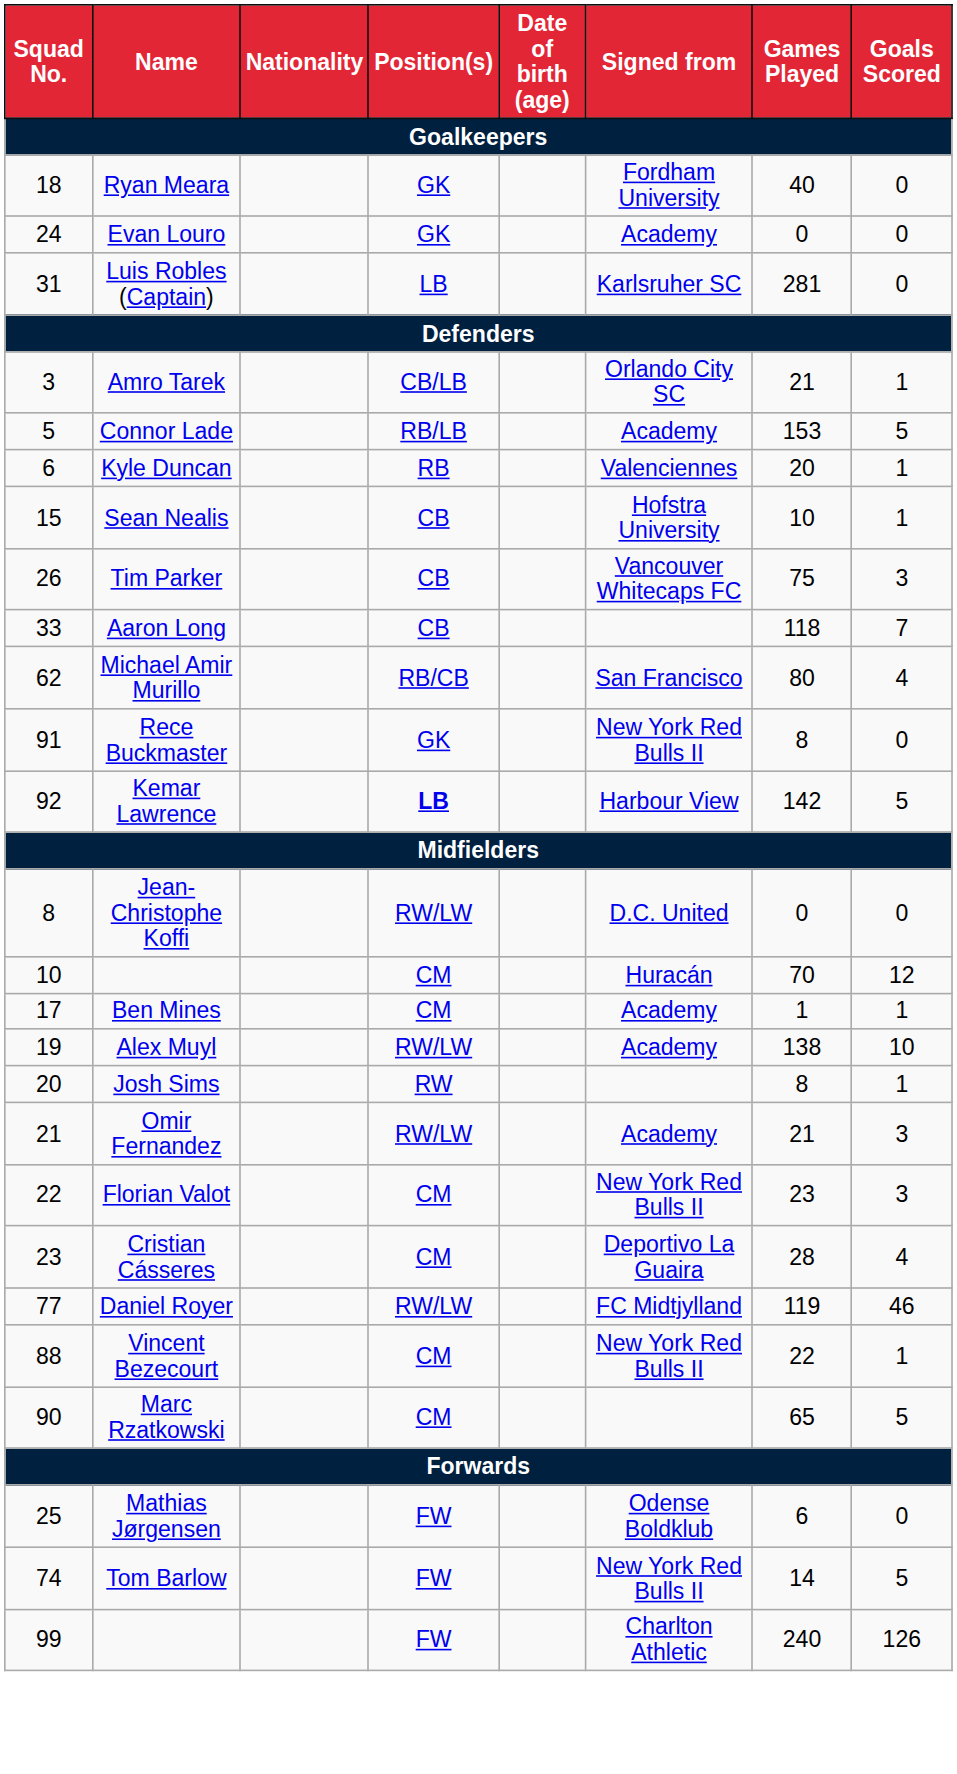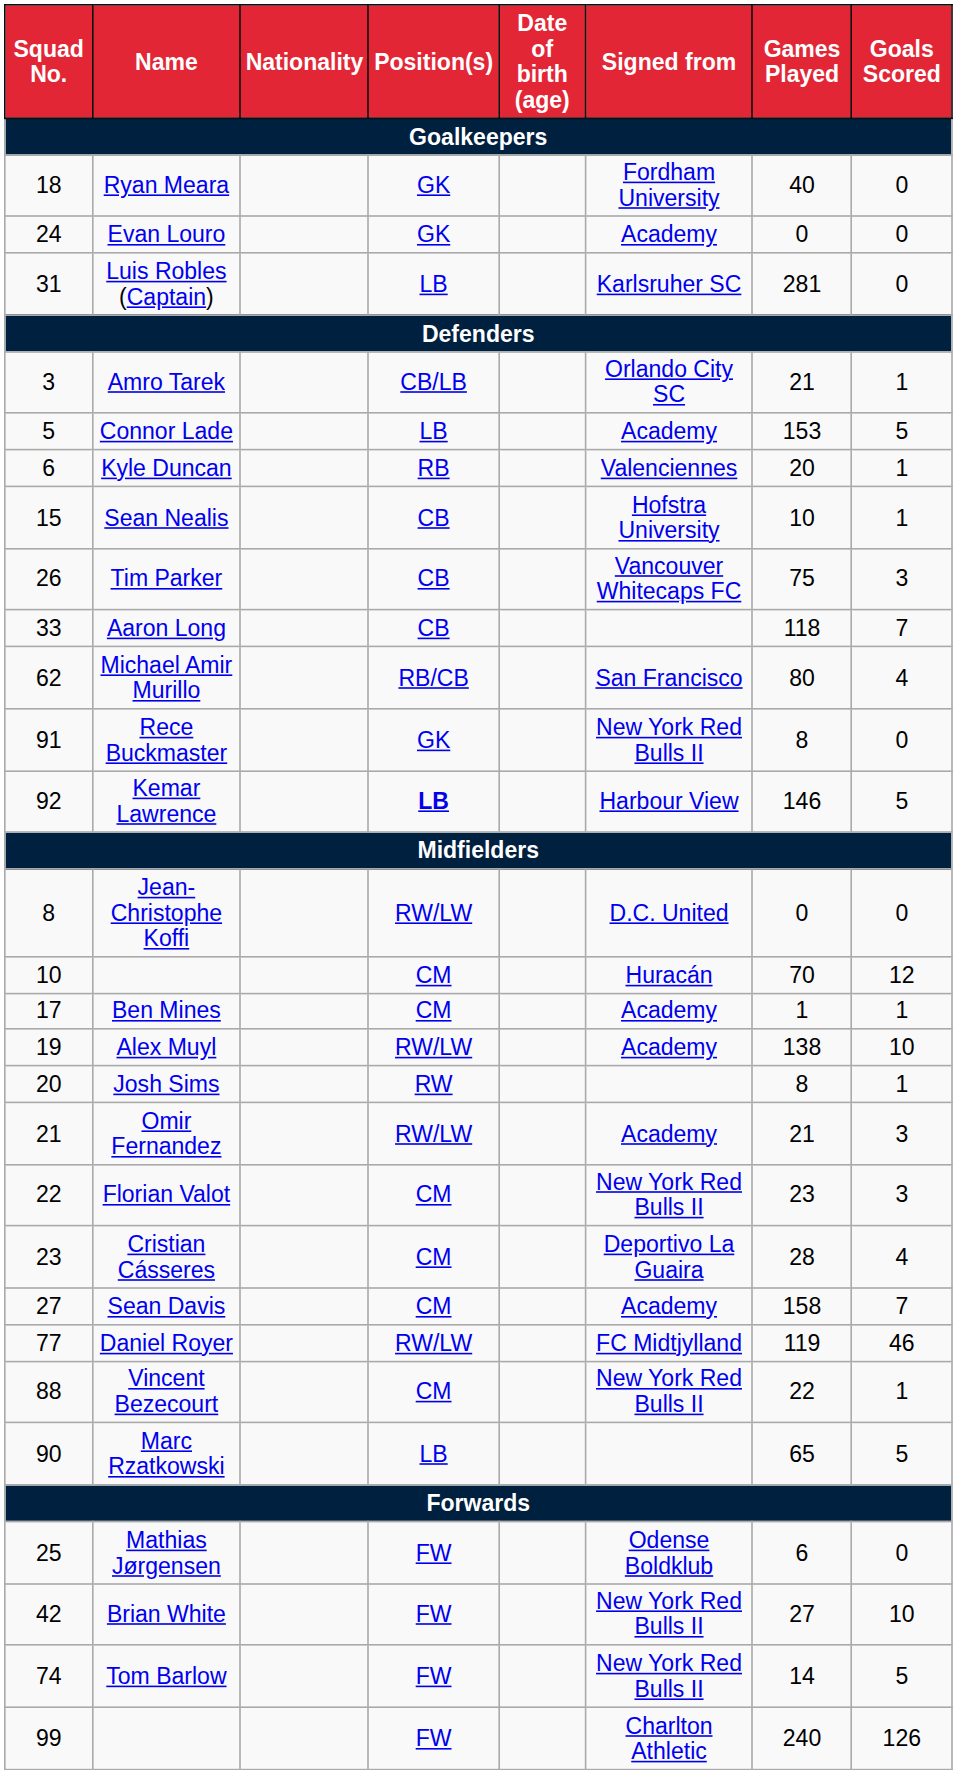 <table class="wikitable" style="text-align:center; font-size:90%; width:95%;">
 <tr>
 <th style="background:#E32636; color:#fff;  border:1px solid #0e0e0e; text-align:center;">Squad No.</th>
 <th style="background:#E32636; color:#fff;  border:1px solid #0e0e0e; text-align:center;">Name</th>
 <th style="background:#E32636; color:#fff;  border:1px solid #0e0e0e; text-align:center;">Nationality</th>
 <th style="background:#E32636; color:#fff;  border:1px solid #0e0e0e; text-align:center;">Position(s)</th>
 <th style="background:#E32636; color:#fff;  border:1px solid #0e0e0e; text-align:center;">Date of birth (age) </th>
 <th style="background:#E32636; color:#fff;  border:1px solid #0e0e0e; text-align:center;">Signed from</th>
 <th style="background:#E32636; color:#fff;  border:1px solid #0e0e0e; text-align:center;">Games Played</th>
 <th style="background:#E32636; color:#fff;  border:1px solid #0e0e0e; text-align:center;">Goals Scored</th>
 </tr>
 <tr>
 <th colspan="8" style="background:#002040; color:white; text-align:center;">Goalkeepers</th>
 </tr>
 <tr>
 <td>18</td>
 <td><a href='#'>Ryan Meara</a></td>
 <td></td>
 <td><a href='#'>GK</a></td>
 <td></td>
 <td> <a href='#'>Fordham University</a></td>
 <td>40</td>
 <td>0</td>
 </tr>
 <tr>
 <td>24</td>
 <td><a href='#'>Evan Louro</a></td>
 <td></td>
 <td><a href='#'>GK</a></td>
 <td></td>
 <td><a href='#'>Academy</a></td>
 <td>0</td>
 <td>0</td>
 </tr>
 <tr>
 <td>31</td>
 <td><a href='#'>Luis Robles</a> (<a href='#'>Captain</a>)</td>
 <td></td>
 <td><a href='#'>LB</a></td>
 <td></td>
 <td> <a href='#'>Karlsruher SC</a></td>
 <td>281</td>
 <td>0</td>
 </tr>
 <tr>
 <th colspan="8" style="background:#002040; color:white; text-align:center;">Defenders</th>
 </tr>
 <tr>
 <td>3</td>
 <td><a href='#'>Amro Tarek</a></td>
 <td></td>
 <td><a href='#'>CB/LB</a></td>
 <td></td>
 <td> <a href='#'>Orlando City SC</a></td>
 <td>21</td>
 <td>1</td>
 </tr>
 <tr>
 <td>5</td>
 <td><a href='#'>Connor Lade</a></td>
 <td></td>
-<td><a href='#'>RB/LB</a></td>
+<td><a href='#'>LB</a></td>
 <td></td>
 <td><a href='#'>Academy</a></td>
 <td>153</td>
 <td>5</td>
 </tr>
 <tr>
 <td>6</td>
 <td><a href='#'>Kyle Duncan</a></td>
 <td></td>
 <td><a href='#'>RB</a></td>
 <td></td>
 <td> <a href='#'>Valenciennes</a></td>
 <td>20</td>
 <td>1</td>
 </tr>
 <tr>
 <td>15</td>
 <td><a href='#'>Sean Nealis</a></td>
 <td></td>
 <td><a href='#'>CB</a></td>
 <td></td>
 <td> <a href='#'>Hofstra University</a></td>
 <td>10</td>
 <td>1</td>
 </tr>
 <tr>
 <td>26</td>
 <td><a href='#'>Tim Parker</a></td>
 <td></td>
 <td><a href='#'>CB</a></td>
 <td></td>
 <td> <a href='#'>Vancouver Whitecaps FC</a></td>
 <td>75</td>
 <td>3</td>
 </tr>
 <tr>
 <td>33</td>
 <td><a href='#'>Aaron Long</a></td>
 <td></td>
 <td><a href='#'>CB</a></td>
 <td></td>
 <td></td>
 <td>118</td>
 <td>7</td>
 </tr>
 <tr>
 <td>62</td>
 <td><a href='#'>Michael Amir Murillo</a></td>
 <td></td>
 <td><a href='#'>RB/CB</a></td>
 <td></td>
 <td> <a href='#'>San Francisco</a></td>
 <td>80</td>
 <td>4</td>
 </tr>
 <tr>
 <td>91</td>
 <td><a href='#'>Rece Buckmaster</a></td>
 <td></td>
 <td><a href='#'>GK</a></td>
 <td></td>
 <td> <a href='#'>New York Red Bulls II</a></td>
 <td>8</td>
 <td>0</td>
 </tr>
 <tr>
 <td>92</td>
 <td><a href='#'>Kemar Lawrence</a></td>
 <td></td>
 <td><strong><a href='#'>LB</a></strong></td>
 <td></td>
 <td> <a href='#'>Harbour View</a></td>
-<td>142</td>
+<td>146</td>
 <td>5</td>
 </tr>
 <tr>
 <th colspan="8" style="background:#002040; color:white; text-align:center;">Midfielders</th>
 </tr>
 <tr>
 <td>8</td>
 <td><a href='#'>Jean-Christophe Koffi</a></td>
 <td></td>
 <td><a href='#'>RW/LW</a></td>
 <td></td>
 <td> <a href='#'>D.C. United</a></td>
 <td>0</td>
 <td>0</td>
 </tr>
 <tr>
 <td>10</td>
 <td></td>
 <td></td>
 <td><a href='#'>CM</a></td>
 <td></td>
 <td> <a href='#'>Huracán</a></td>
 <td>70</td>
 <td>12</td>
 </tr>
 <tr>
 <td>17</td>
 <td><a href='#'>Ben Mines</a></td>
 <td></td>
 <td><a href='#'>CM</a></td>
 <td></td>
 <td><a href='#'>Academy</a></td>
 <td>1</td>
 <td>1</td>
 </tr>
 <tr>
 <td>19</td>
 <td><a href='#'>Alex Muyl</a></td>
 <td></td>
 <td><a href='#'>RW/LW</a></td>
 <td></td>
 <td><a href='#'>Academy</a></td>
 <td>138</td>
 <td>10</td>
 </tr>
 <tr>
 <td>20</td>
 <td><a href='#'>Josh Sims</a></td>
 <td></td>
 <td><a href='#'>RW</a></td>
 <td></td>
 <td></td>
 <td>8</td>
 <td>1</td>
 </tr>
 <tr>
 <td>21</td>
 <td><a href='#'>Omir Fernandez</a></td>
 <td></td>
 <td><a href='#'>RW/LW</a></td>
 <td></td>
 <td><a href='#'>Academy</a></td>
 <td>21</td>
 <td>3</td>
 </tr>
 <tr>
 <td>22</td>
 <td><a href='#'>Florian Valot</a></td>
 <td></td>
 <td><a href='#'>CM</a></td>
 <td></td>
 <td> <a href='#'>New York Red Bulls II</a></td>
 <td>23</td>
 <td>3</td>
 </tr>
 <tr>
 <td>23</td>
 <td><a href='#'>Cristian Cásseres</a></td>
 <td></td>
 <td><a href='#'>CM</a></td>
 <td></td>
 <td> <a href='#'>Deportivo La Guaira</a></td>
 <td>28</td>
 <td>4</td>
 </tr>
 <tr>
+<td>27</td>
+<td><a href='#'>Sean Davis</a></td>
+<td></td>
+<td><a href='#'>CM</a></td>
+<td></td>
+<td><a href='#'>Academy</a></td>
+<td>158</td>
+<td>7</td>
+</tr>
+<tr>
 <td>77</td>
 <td><a href='#'>Daniel Royer</a></td>
 <td></td>
 <td><a href='#'>RW/LW</a></td>
 <td></td>
 <td> <a href='#'>FC Midtjylland</a></td>
 <td>119</td>
 <td>46</td>
 </tr>
 <tr>
 <td>88</td>
 <td><a href='#'>Vincent Bezecourt</a></td>
 <td></td>
 <td><a href='#'>CM</a></td>
 <td></td>
 <td> <a href='#'>New York Red Bulls II</a></td>
 <td>22</td>
 <td>1</td>
 </tr>
 <tr>
 <td>90</td>
 <td><a href='#'>Marc Rzatkowski</a></td>
 <td></td>
-<td><a href='#'>CM</a></td>
+<td><a href='#'>LB</a></td>
 <td></td>
 <td></td>
 <td>65</td>
 <td>5</td>
 </tr>
 <tr>
 <th colspan="8" style="background:#002040; color:white; text-align:center;">Forwards</th>
 </tr>
 <tr>
 <td>25</td>
 <td><a href='#'>Mathias Jørgensen</a></td>
 <td></td>
 <td><a href='#'>FW</a></td>
 <td></td>
 <td> <a href='#'>Odense Boldklub</a></td>
 <td>6</td>
 <td>0</td>
+</tr>
+<tr>
+<td>42</td>
+<td><a href='#'>Brian White</a></td>
+<td></td>
+<td><a href='#'>FW</a></td>
+<td></td>
+<td> <a href='#'>New York Red Bulls II</a></td>
+<td>27</td>
+<td>10</td>
 </tr>
 <tr>
 <td>74</td>
 <td><a href='#'>Tom Barlow</a></td>
 <td></td>
 <td><a href='#'>FW</a></td>
 <td></td>
 <td> <a href='#'>New York Red Bulls II</a></td>
 <td>14</td>
 <td>5</td>
 </tr>
 <tr>
 <td>99</td>
 <td></td>
 <td></td>
 <td><a href='#'>FW</a></td>
 <td></td>
 <td> <a href='#'>Charlton Athletic</a></td>
 <td>240</td>
 <td>126</td>
 </tr>
 </table>
